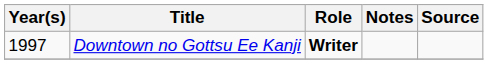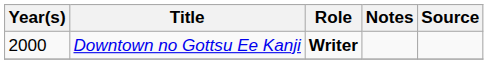 <table class="wikitable">
 <tr>
 <th>Year(s)</th>
 <th>Title</th>
 <th>Role</th>
 <th>Notes</th>
 <th>Source</th>
 </tr>
 <tr>
-<td>1997</td>
+<td>2000</td>
 <td><em><a href='#'>Downtown no Gottsu Ee Kanji</a></em></td>
 <td><strong>Writer</strong></td>
 <td></td>
 <td></td>
 </tr>
 <tr>
 </tr>
 </table>
